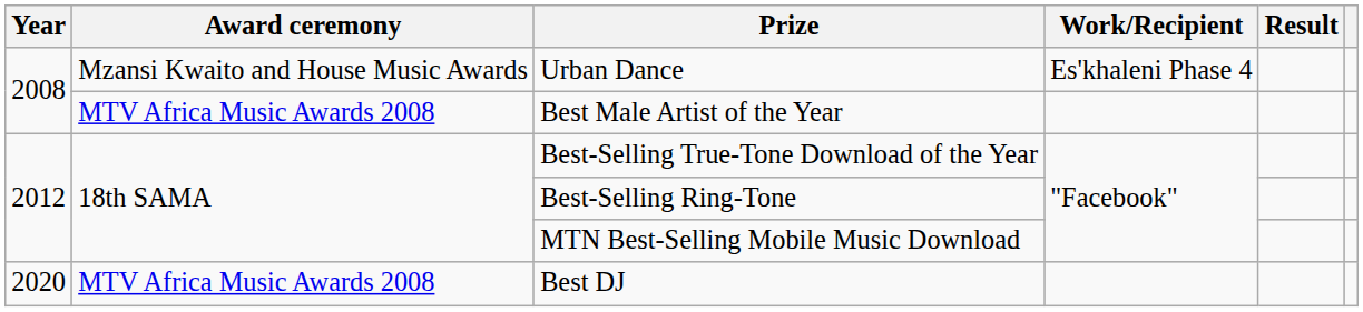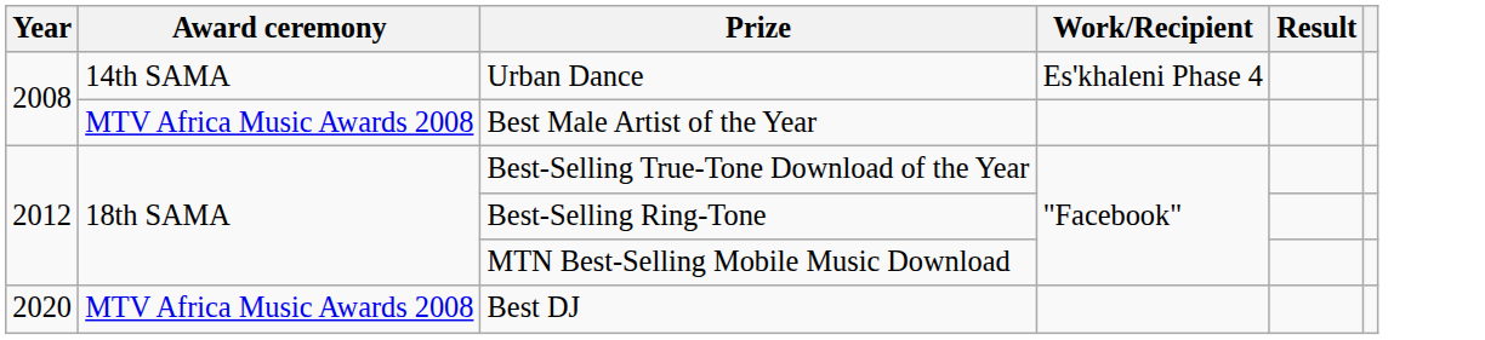 <table class ="wikitable">
 <tr>
 <th>Year</th>
 <th>Award ceremony</th>
 <th>Prize</th>
 <th>Work/Recipient</th>
 <th>Result</th>
 <th></th>
 </tr>
 <tr>
 <td rowspan ="2"><div>2008</div></td>
-<td>Mzansi Kwaito and House Music Awards</td>
+<td>14th SAMA</td>
 <td>Urban Dance</td>
 <td>Es'khaleni Phase 4</td>
 <td></td>
 <td></td>
 </tr>
 <tr>
 <td><a href='#'>MTV Africa Music Awards 2008</a></td>
 <td>Best Male Artist of the Year</td>
 <td></td>
 <td></td>
 <td></td>
 </tr>
 <tr>
 <td rowspan="3"><div>2012</div></td>
 <td rowspan="3">18th SAMA</td>
 <td>Best-Selling True-Tone Download of the Year</td>
 <td rowspan=3>"Facebook"</td>
 <td></td>
 <td></td>
 </tr>
 <tr>
 <td>Best-Selling Ring-Tone</td>
 <td></td>
 <td></td>
 </tr>
 <tr>
 <td>MTN Best-Selling Mobile Music Download</td>
 <td></td>
 <td></td>
 </tr>
 <tr>
 <td>2020</td>
 <td><a href='#'>MTV Africa Music Awards 2008</a></td>
 <td>Best DJ</td>
 <td></td>
 <td></td>
 <td></td>
 </tr>
 </table>
